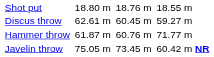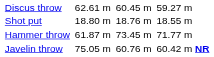 <table>
 <tr>
+</tr>
+<tr>
+<td><a href='#'>Discus throw</a></td>
+<td></td>
+<td>62.61 m</td>
+<td></td>
+<td>60.45 m</td>
+<td></td>
+<td>59.27 m</td>
 </tr>
 <tr>
 <td><a href='#'>Shot put</a></td>
 <td></td>
 <td>18.80 m</td>
 <td></td>
 <td>18.76 m</td>
 <td></td>
 <td>18.55 m</td>
 </tr>
 <tr>
-<td><a href='#'>Discus throw</a></td>
-<td></td>
-<td>62.61 m</td>
-<td></td>
-<td>60.45 m</td>
-<td></td>
-<td>59.27 m</td>
-</tr>
-<tr>
 <td><a href='#'>Hammer throw</a></td>
 <td></td>
 <td>61.87 m</td>
 <td></td>
-<td>60.76 m</td>
+<td>73.45 m</td>
 <td></td>
 <td>71.77 m</td>
 </tr>
 <tr>
 <td><a href='#'>Javelin throw</a></td>
 <td></td>
 <td>75.05 m</td>
 <td></td>
-<td>73.45 m</td>
+<td>60.76 m</td>
 <td></td>
 <td>60.42 m <strong><a href='#'>NR</a></strong></td>
 </tr>
 </table>
